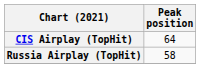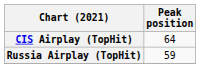 <table class="wikitable sortable plainrowheaders" style="text-align:center">
 <tr>
 <th scope="col">Chart (2021)</th>
 <th scope="col">Peak<br>position</th>
 </tr>
 <tr>
 <th scope="row"><a href='#'>CIS</a> Airplay (TopHit)</th>
 <td>64</td>
 </tr>
 <tr>
 <th scope="row">Russia Airplay (TopHit)</th>
-<td>58</td>
+<td>59</td>
 </tr>
 <tr>
 </tr>
 </table>
